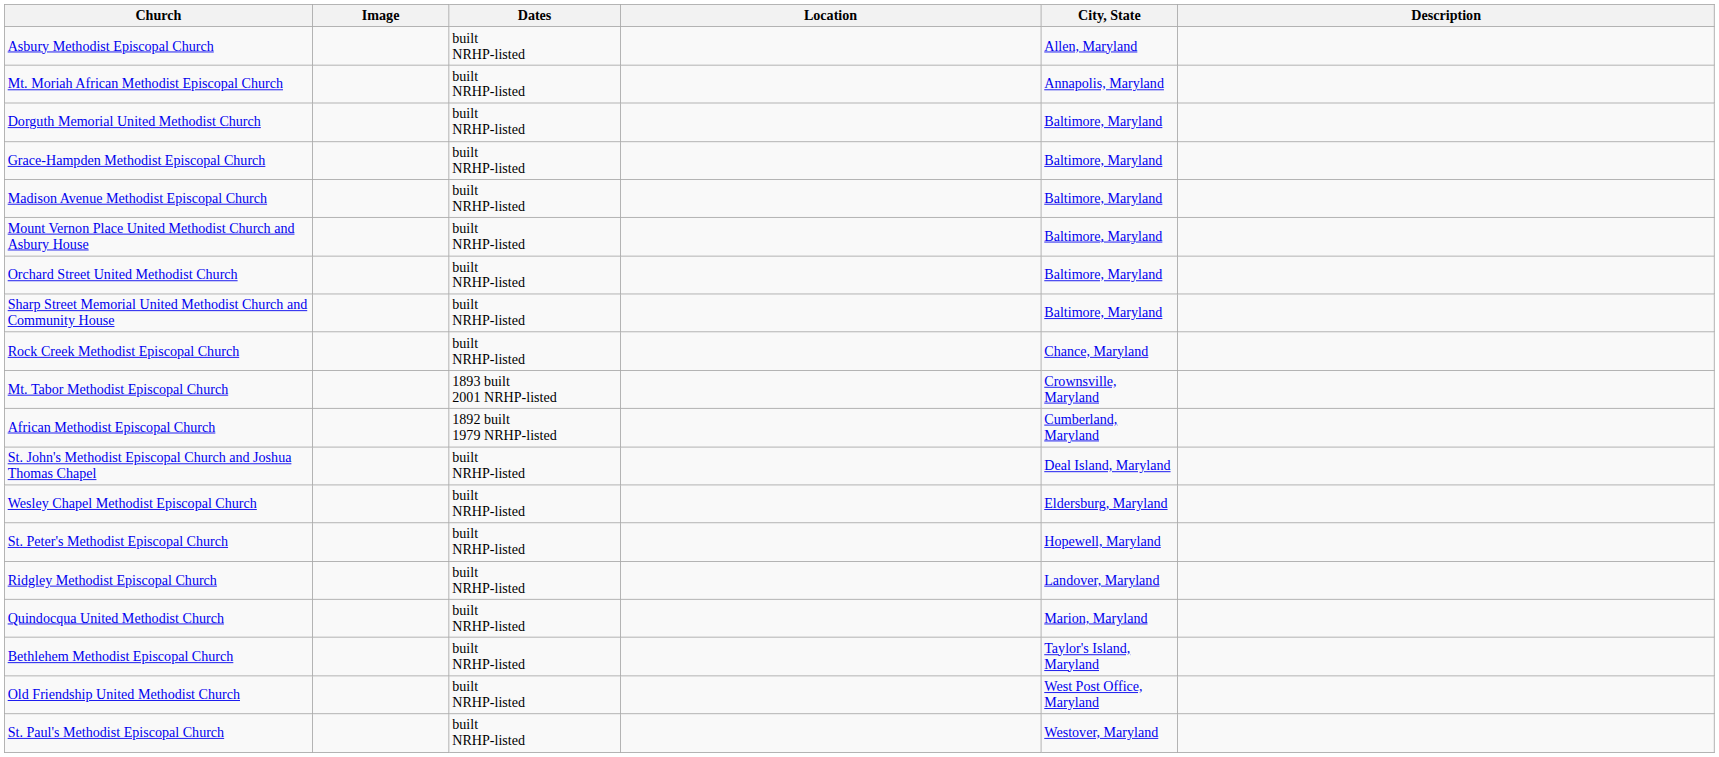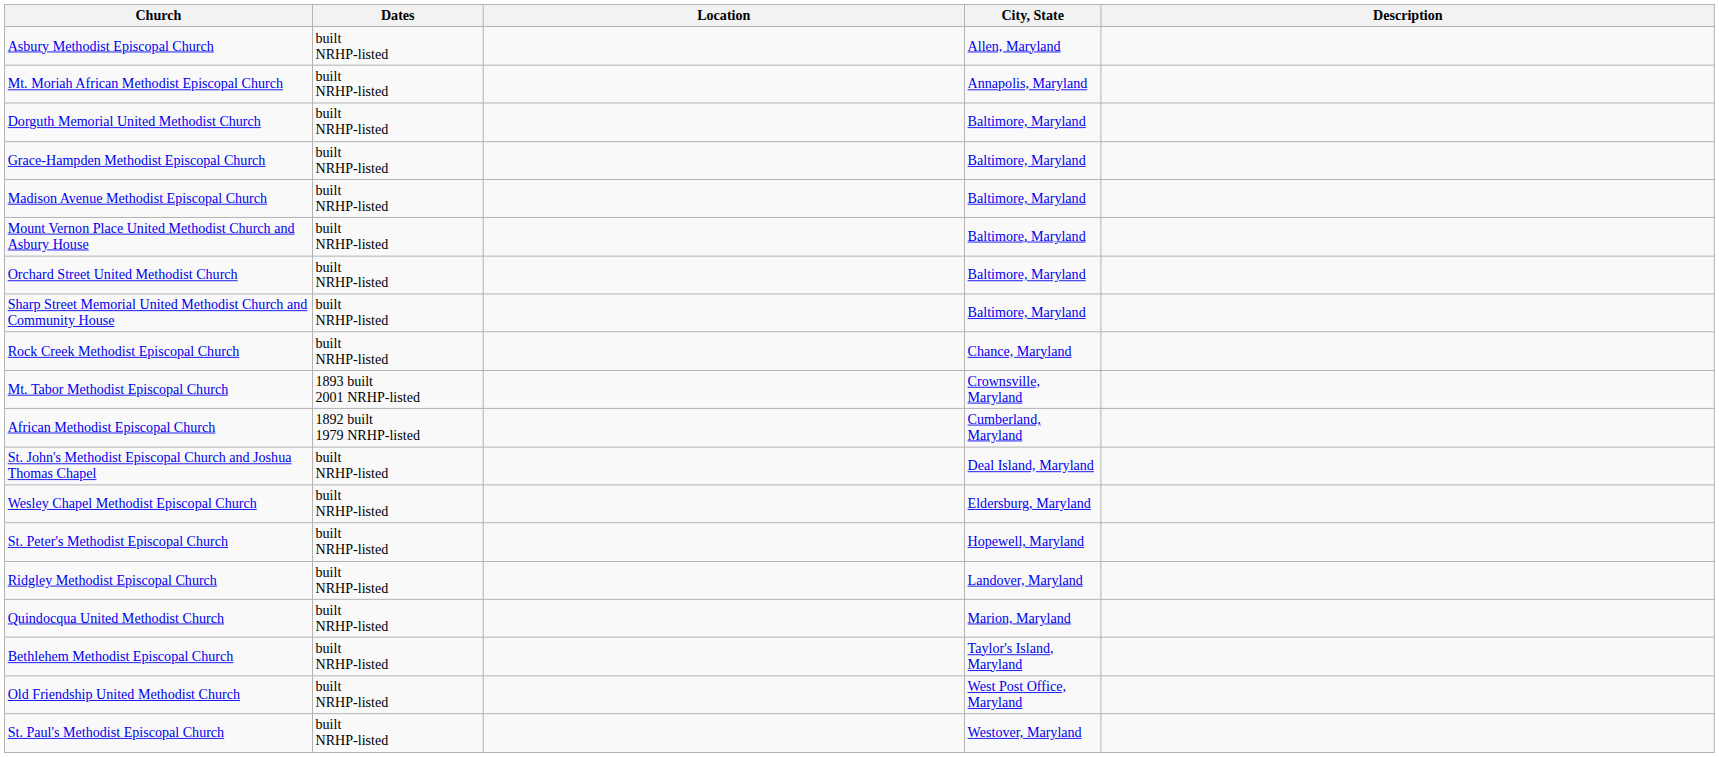 <table class="wikitable sortable" style="width:98%">
 <tr>
 <th style="width:18%;"><strong>Church</strong></th>
-<th style="width:8%;" class="unsortable"><strong>Image</strong></th>
 <th style="width:10%;"><strong>Dates</strong></th>
 <th><strong>Location</strong></th>
 <th style="width:8%;"><strong>City, State</strong></th>
 <th class="unsortable"><strong>Description</strong></th>
 </tr>
 <tr>
 <td><a href='#'>Asbury Methodist Episcopal Church</a></td>
-<td></td>
 <td>built<br> NRHP-listed</td>
 <td></td>
 <td><a href='#'>Allen, Maryland</a></td>
 <td></td>
 </tr>
 <tr>
 <td><a href='#'>Mt. Moriah African Methodist Episcopal Church</a></td>
-<td></td>
 <td>built<br> NRHP-listed</td>
 <td></td>
 <td><a href='#'>Annapolis, Maryland</a></td>
 <td></td>
 </tr>
 <tr>
 <td><a href='#'>Dorguth Memorial United Methodist Church</a></td>
-<td></td>
 <td>built<br> NRHP-listed</td>
 <td></td>
 <td><a href='#'>Baltimore, Maryland</a></td>
 <td></td>
 </tr>
 <tr>
 <td><a href='#'>Grace-Hampden Methodist Episcopal Church</a></td>
-<td></td>
 <td>built<br> NRHP-listed</td>
 <td></td>
 <td><a href='#'>Baltimore, Maryland</a></td>
 <td></td>
 </tr>
 <tr>
 <td><a href='#'>Madison Avenue Methodist Episcopal Church</a></td>
-<td></td>
 <td>built<br> NRHP-listed</td>
 <td></td>
 <td><a href='#'>Baltimore, Maryland</a></td>
 <td></td>
 </tr>
 <tr>
 <td><a href='#'>Mount Vernon Place United Methodist Church and Asbury House</a></td>
-<td></td>
 <td>built<br> NRHP-listed</td>
 <td></td>
 <td><a href='#'>Baltimore, Maryland</a></td>
 <td></td>
 </tr>
 <tr>
 <td><a href='#'>Orchard Street United Methodist Church</a></td>
-<td></td>
 <td>built<br> NRHP-listed</td>
 <td></td>
 <td><a href='#'>Baltimore, Maryland</a></td>
 <td></td>
 </tr>
 <tr>
 <td><a href='#'>Sharp Street Memorial United Methodist Church and Community House</a></td>
-<td></td>
 <td>built<br> NRHP-listed</td>
 <td></td>
 <td><a href='#'>Baltimore, Maryland</a></td>
 <td></td>
 </tr>
 <tr>
 <td><a href='#'>Rock Creek Methodist Episcopal Church</a></td>
-<td></td>
 <td>built<br> NRHP-listed</td>
 <td></td>
 <td><a href='#'>Chance, Maryland</a></td>
 <td></td>
 </tr>
 <tr>
 <td><a href='#'>Mt. Tabor Methodist Episcopal Church</a></td>
-<td></td>
 <td>1893 built<br>2001 NRHP-listed</td>
 <td></td>
 <td><a href='#'>Crownsville, Maryland</a></td>
 <td></td>
 </tr>
 <tr>
 <td><a href='#'>African Methodist Episcopal Church</a></td>
-<td></td>
 <td>1892 built<br>1979 NRHP-listed</td>
 <td><small></small></td>
 <td><a href='#'>Cumberland, Maryland</a></td>
 <td></td>
 </tr>
 <tr>
 <td><a href='#'>St. John's Methodist Episcopal Church and Joshua Thomas Chapel</a></td>
-<td></td>
 <td>built<br> NRHP-listed</td>
 <td></td>
 <td><a href='#'>Deal Island, Maryland</a></td>
 <td></td>
 </tr>
 <tr>
 <td><a href='#'>Wesley Chapel Methodist Episcopal Church</a></td>
-<td></td>
 <td>built<br> NRHP-listed</td>
 <td></td>
 <td><a href='#'>Eldersburg, Maryland</a></td>
 <td></td>
 </tr>
 <tr>
 <td><a href='#'>St. Peter's Methodist Episcopal Church</a></td>
-<td></td>
 <td>built<br> NRHP-listed</td>
 <td></td>
 <td><a href='#'>Hopewell, Maryland</a></td>
 <td></td>
 </tr>
 <tr>
 <td><a href='#'>Ridgley Methodist Episcopal Church</a></td>
-<td></td>
 <td>built<br> NRHP-listed</td>
 <td></td>
 <td><a href='#'>Landover, Maryland</a></td>
 <td></td>
 </tr>
 <tr>
 <td><a href='#'>Quindocqua United Methodist Church</a></td>
-<td></td>
 <td>built<br> NRHP-listed</td>
 <td></td>
 <td><a href='#'>Marion, Maryland</a></td>
 <td></td>
 </tr>
 <tr>
 <td><a href='#'>Bethlehem Methodist Episcopal Church</a></td>
-<td></td>
 <td>built<br> NRHP-listed</td>
 <td></td>
 <td><a href='#'>Taylor's Island, Maryland</a></td>
 <td></td>
 </tr>
 <tr>
 <td><a href='#'>Old Friendship United Methodist Church</a></td>
-<td></td>
 <td>built<br> NRHP-listed</td>
 <td></td>
 <td><a href='#'>West Post Office, Maryland</a></td>
 <td></td>
 </tr>
 <tr>
 <td><a href='#'>St. Paul's Methodist Episcopal Church</a></td>
-<td></td>
 <td>built<br> NRHP-listed</td>
 <td></td>
 <td><a href='#'>Westover, Maryland</a></td>
 <td></td>
 </tr>
 </table>
